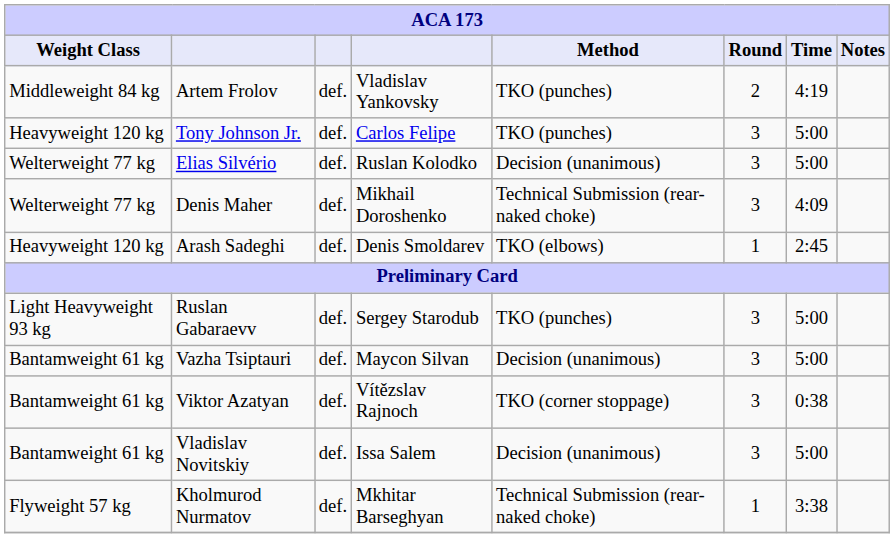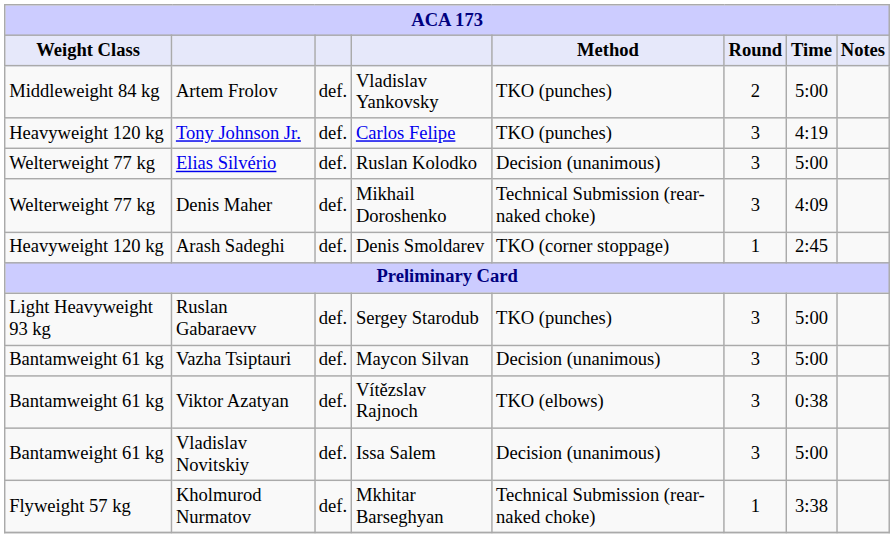 <table class="wikitable" style="font-size: 80%;">
 <tr>
 <th colspan="8" style="background-color: #ccf; color: #000080; text-align: center;"><strong>ACA 173</strong></th>
 </tr>
 <tr>
 <th colspan="1" style="background-color: #E6E8FA; color: #000000; text-align: center;">Weight Class</th>
 <th colspan="1" style="background-color: #E6E8FA; color: #000000; text-align: center;"></th>
 <th colspan="1" style="background-color: #E6E8FA; color: #000000; text-align: center;"></th>
 <th colspan="1" style="background-color: #E6E8FA; color: #000000; text-align: center;"></th>
 <th colspan="1" style="background-color: #E6E8FA; color: #000000; text-align: center;">Method</th>
 <th colspan="1" style="background-color: #E6E8FA; color: #000000; text-align: center;">Round</th>
 <th colspan="1" style="background-color: #E6E8FA; color: #000000; text-align: center;">Time</th>
 <th colspan="1" style="background-color: #E6E8FA; color: #000000; text-align: center;">Notes</th>
 </tr>
 <tr>
 <td>Middleweight 84 kg</td>
 <td> Artem Frolov</td>
 <td>def.</td>
 <td> Vladislav Yankovsky</td>
 <td>TKO (punches)</td>
 <td align=center>2</td>
-<td align=center>4:19</td>
+<td align=center>5:00</td>
 <td></td>
 </tr>
 <tr>
 <td>Heavyweight 120 kg</td>
 <td> <a href='#'>Tony Johnson Jr.</a></td>
 <td>def.</td>
 <td> <a href='#'>Carlos Felipe</a></td>
 <td>TKO (punches)</td>
 <td align=center>3</td>
-<td align=center>5:00</td>
+<td align=center>4:19</td>
 <td></td>
 </tr>
 <tr>
 <td>Welterweight 77 kg</td>
 <td> <a href='#'>Elias Silvério</a></td>
 <td>def.</td>
 <td> Ruslan Kolodko</td>
 <td>Decision (unanimous)</td>
 <td align=center>3</td>
 <td align=center>5:00</td>
 <td></td>
 </tr>
 <tr>
 <td>Welterweight 77 kg</td>
 <td> Denis Maher</td>
 <td>def.</td>
 <td> Mikhail Doroshenko</td>
 <td>Technical Submission (rear-naked choke)</td>
 <td align=center>3</td>
 <td align=center>4:09</td>
 <td></td>
 </tr>
 <tr>
 <td>Heavyweight 120 kg</td>
 <td> Arash Sadeghi</td>
 <td>def.</td>
 <td> Denis Smoldarev</td>
-<td>TKO (elbows)</td>
+<td>TKO (corner stoppage)</td>
 <td align=center>1</td>
 <td align=center>2:45</td>
 <td></td>
 </tr>
 <tr>
 <th colspan="8" style="background-color: #ccf; color: #000080; text-align: center;"><strong>Preliminary Card</strong></th>
 </tr>
 <tr>
 <td>Light Heavyweight 93 kg</td>
 <td> Ruslan Gabaraevv</td>
 <td>def.</td>
 <td> Sergey Starodub</td>
 <td>TKO (punches)</td>
 <td align=center>3</td>
 <td align=center>5:00</td>
 <td></td>
 </tr>
 <tr>
 <td>Bantamweight 61 kg</td>
 <td> Vazha Tsiptauri</td>
 <td>def.</td>
 <td> Maycon Silvan</td>
 <td>Decision (unanimous)</td>
 <td align=center>3</td>
 <td align=center>5:00</td>
 <td></td>
 </tr>
 <tr>
 <td>Bantamweight 61 kg</td>
 <td> Viktor Azatyan</td>
 <td>def.</td>
 <td> Vítězslav Rajnoch</td>
-<td>TKO (corner stoppage)</td>
+<td>TKO (elbows)</td>
 <td align=center>3</td>
 <td align=center>0:38</td>
 <td></td>
 </tr>
 <tr>
 <td>Bantamweight 61 kg</td>
 <td> Vladislav Novitskiy</td>
 <td>def.</td>
 <td> Issa Salem</td>
 <td>Decision (unanimous)</td>
 <td align=center>3</td>
 <td align=center>5:00</td>
 <td></td>
 </tr>
 <tr>
 <td>Flyweight 57 kg</td>
 <td> Kholmurod Nurmatov</td>
 <td>def.</td>
 <td> Mkhitar Barseghyan</td>
 <td>Technical Submission (rear-naked choke)</td>
 <td align=center>1</td>
 <td align=center>3:38</td>
 <td></td>
 </tr>
 <tr>
 </tr>
 </table>
